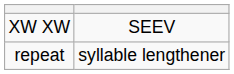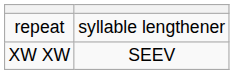 <table class="wikitable">
 <tr align="center" style="font-size: 18px">
 <th></th>
 <th></th>
 </tr>
 <tr align="center">
+<td>repeat</td>
+<td>syllable lengthener</td>
+</tr>
+<tr align="center">
 <td>XW XW</td>
 <td>SEEV</td>
 </tr>
-<tr align="center">
-<td>repeat</td>
-<td>syllable lengthener</td>
-</tr>
 </table>
